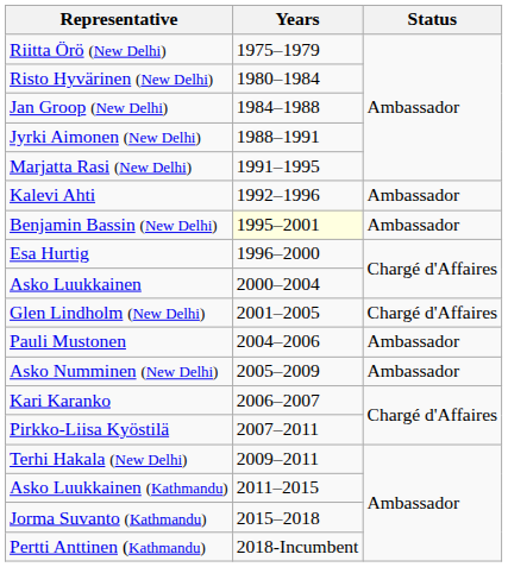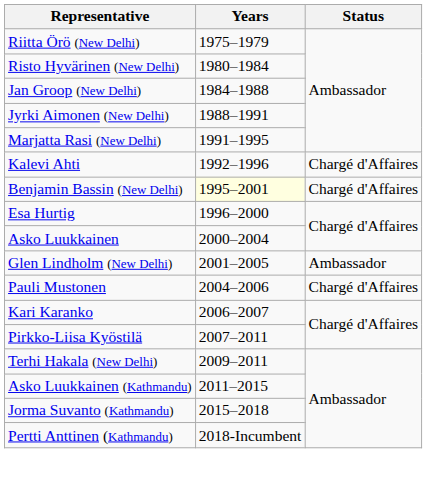 <table class="wikitable sortable">
 <tr>
 <th>Representative</th>
 <th>Years</th>
 <th>Status</th>
 </tr>
 <tr>
 <td><a href='#'>Riitta Örö</a> <small>(<a href='#'>New Delhi</a>)</small></td>
 <td>1975–1979</td>
 <td rowspan="5">Ambassador</td>
 </tr>
 <tr>
 <td><a href='#'>Risto Hyvärinen</a> <small>(<a href='#'>New Delhi</a>)</small></td>
 <td>1980–1984</td>
 </tr>
 <tr>
 <td><a href='#'>Jan Groop</a> <small>(<a href='#'>New Delhi</a>)</small></td>
 <td>1984–1988</td>
 </tr>
 <tr>
 <td><a href='#'>Jyrki Aimonen</a> <small>(<a href='#'>New Delhi</a>)</small></td>
 <td>1988–1991</td>
 </tr>
 <tr>
 <td><a href='#'>Marjatta Rasi</a> <small>(<a href='#'>New Delhi</a>)</small></td>
 <td>1991–1995</td>
 </tr>
 <tr>
 <td><a href='#'>Kalevi Ahti</a></td>
 <td>1992–1996</td>
-<td>Ambassador</td>
+<td>Chargé d'Affaires</td>
 </tr>
 <tr>
 <td><a href='#'>Benjamin Bassin</a> <small>(<a href='#'>New Delhi</a>)</small></td>
 <td style="background: lightyellow;">1995–2001</td>
-<td>Ambassador</td>
+<td>Chargé d'Affaires</td>
 </tr>
 <tr>
 <td><a href='#'>Esa Hurtig</a></td>
 <td>1996–2000</td>
 <td rowspan="2">Chargé d'Affaires</td>
 </tr>
 <tr>
 <td><a href='#'>Asko Luukkainen</a></td>
 <td>2000–2004</td>
 </tr>
 <tr>
 <td><a href='#'>Glen Lindholm</a> <small>(<a href='#'>New Delhi</a>)</small></td>
 <td>2001–2005</td>
-<td>Chargé d'Affaires</td>
+<td>Ambassador</td>
 </tr>
 <tr>
 <td><a href='#'>Pauli Mustonen</a></td>
 <td>2004–2006</td>
-<td>Ambassador</td>
-</tr>
-<tr>
-<td><a href='#'>Asko Numminen</a> <small>(<a href='#'>New Delhi</a>)</small></td>
-<td>2005–2009</td>
-<td>Ambassador</td>
+<td>Chargé d'Affaires</td>
 </tr>
 <tr>
 <td><a href='#'>Kari Karanko</a></td>
 <td>2006–2007</td>
 <td rowspan="2">Chargé d'Affaires</td>
 </tr>
 <tr>
 <td><a href='#'>Pirkko-Liisa Kyöstilä</a></td>
 <td>2007–2011</td>
 </tr>
 <tr>
 <td><a href='#'>Terhi Hakala</a> <small>(<a href='#'>New Delhi</a>)</small></td>
 <td>2009–2011</td>
 <td rowspan="4">Ambassador</td>
 </tr>
 <tr>
 <td><a href='#'>Asko Luukkainen</a> <small>(<a href='#'>Kathmandu</a>)</small></td>
 <td>2011–2015</td>
 </tr>
 <tr>
 <td><a href='#'>Jorma Suvanto</a> <small>(<a href='#'>Kathmandu</a>)</small></td>
 <td>2015–2018</td>
 </tr>
 <tr>
 <td><a href='#'>Pertti Anttinen</a>  (<small><a href='#'>Kathmandu</a>)</small></td>
 <td>2018-Incumbent</td>
 </tr>
 </table>
